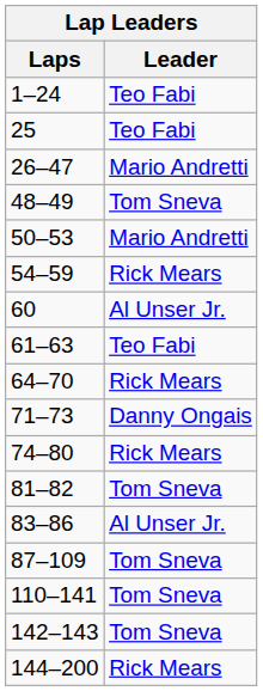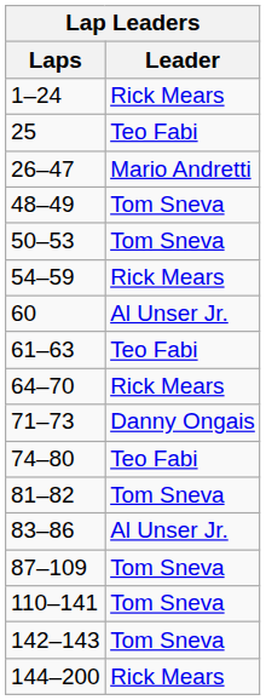 <table class="wikitable">
 <tr>
 <th colspan=2>Lap Leaders</th>
 </tr>
 <tr>
 <th>Laps</th>
 <th>Leader</th>
 </tr>
 <tr>
 <td>1–24</td>
-<td><a href='#'>Teo Fabi</a></td>
+<td><a href='#'>Rick Mears</a></td>
 </tr>
 <tr>
 <td>25</td>
 <td><a href='#'>Teo Fabi</a></td>
 </tr>
 <tr>
 <td>26–47</td>
 <td><a href='#'>Mario Andretti</a></td>
 </tr>
 <tr>
 <td>48–49</td>
 <td><a href='#'>Tom Sneva</a></td>
 </tr>
 <tr>
 <td>50–53</td>
-<td><a href='#'>Mario Andretti</a></td>
+<td><a href='#'>Tom Sneva</a></td>
 </tr>
 <tr>
 <td>54–59</td>
 <td><a href='#'>Rick Mears</a></td>
 </tr>
 <tr>
 <td>60</td>
 <td><a href='#'>Al Unser Jr.</a></td>
 </tr>
 <tr>
 <td>61–63</td>
 <td><a href='#'>Teo Fabi</a></td>
 </tr>
 <tr>
 <td>64–70</td>
 <td><a href='#'>Rick Mears</a></td>
 </tr>
 <tr>
 <td>71–73</td>
 <td><a href='#'>Danny Ongais</a></td>
 </tr>
 <tr>
 <td>74–80</td>
-<td><a href='#'>Rick Mears</a></td>
+<td><a href='#'>Teo Fabi</a></td>
 </tr>
 <tr>
 <td>81–82</td>
 <td><a href='#'>Tom Sneva</a></td>
 </tr>
 <tr>
 <td>83–86</td>
 <td><a href='#'>Al Unser Jr.</a></td>
 </tr>
 <tr>
 <td>87–109</td>
 <td><a href='#'>Tom Sneva</a></td>
 </tr>
 <tr>
 <td>110–141</td>
 <td><a href='#'>Tom Sneva</a></td>
 </tr>
 <tr>
 <td>142–143</td>
 <td><a href='#'>Tom Sneva</a></td>
 </tr>
 <tr>
 <td>144–200</td>
 <td><a href='#'>Rick Mears</a></td>
 </tr>
 </table>
